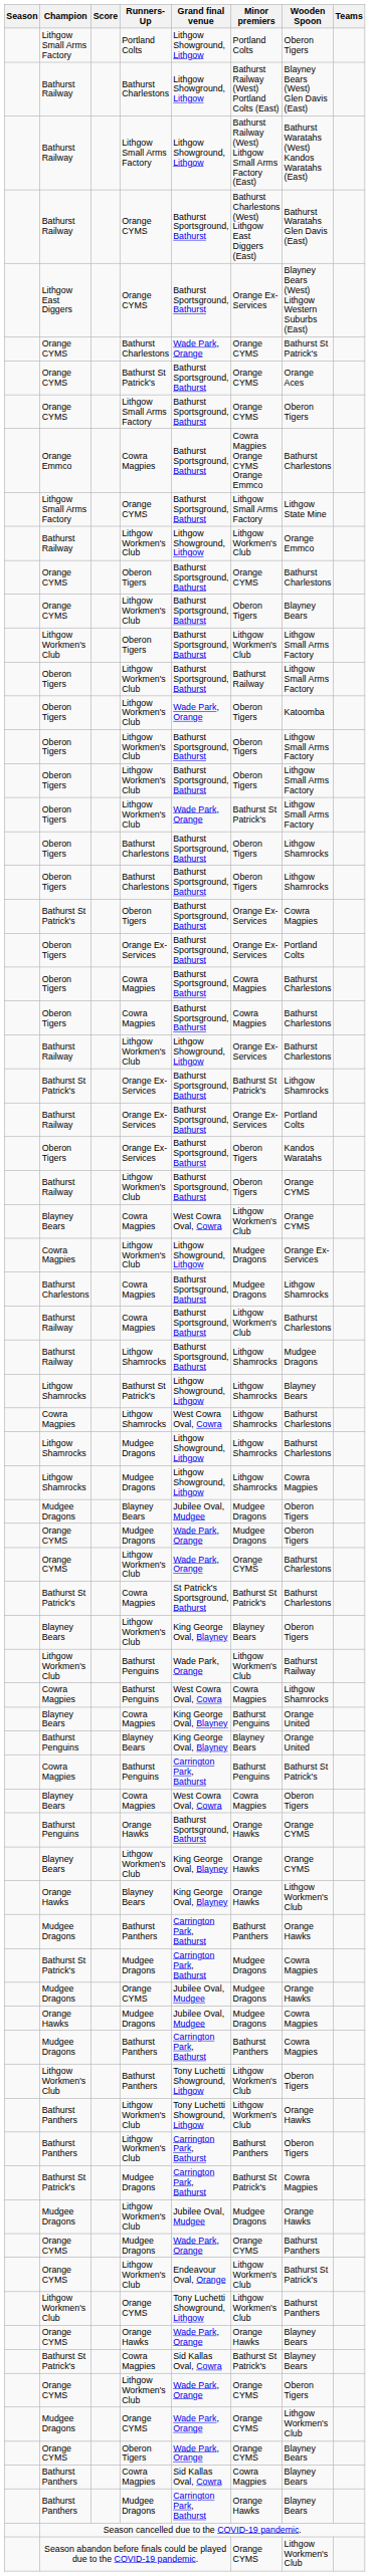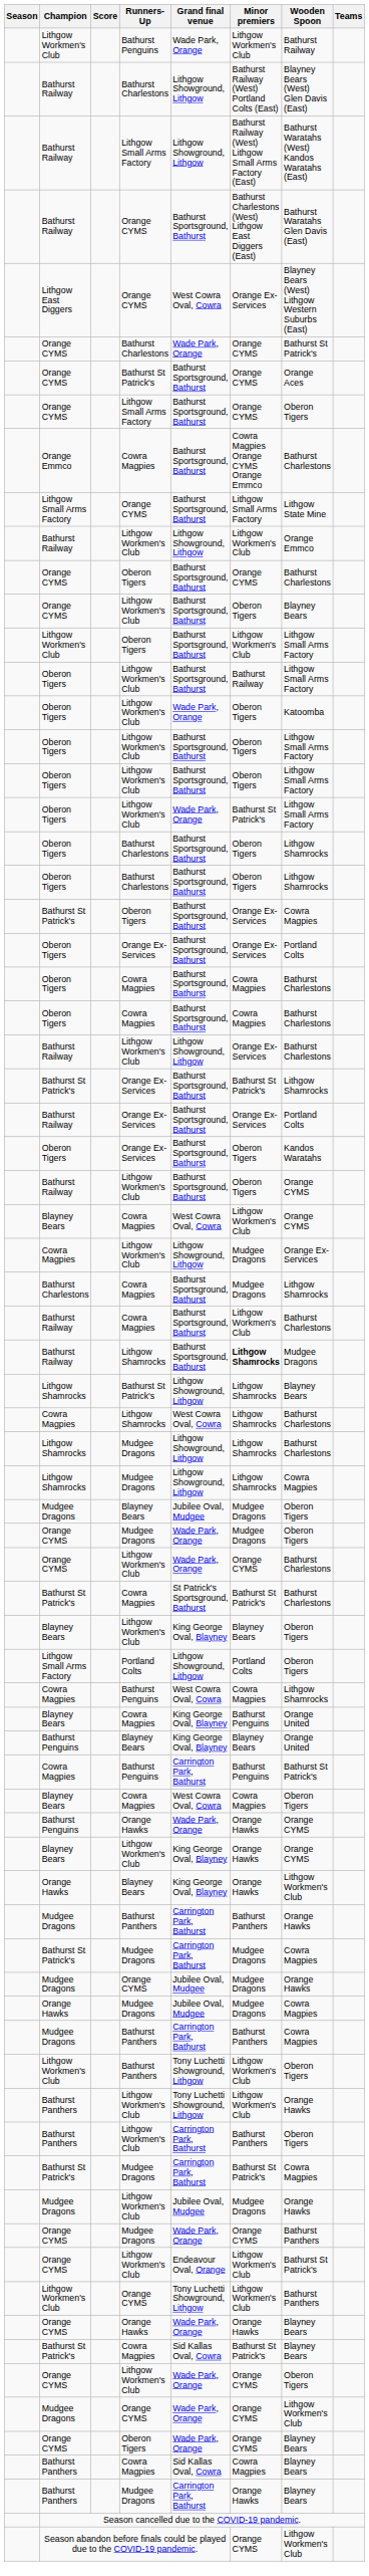 <table class="wikitable">
 <tr>
 <th width="5%">Season</th>
 <th width="16%">Champion</th>
 <th width="7%">Score</th>
 <th width="16%">Runners-Up</th>
 <th width="17%">Grand final venue</th>
 <th width="16%">Minor premiers</th>
 <th width="16%">Wooden Spoon</th>
 <th width="7%">Teams</th>
 </tr>
 <tr>
 <td></td>
-<td> Lithgow Small Arms Factory</td>
+<td> Lithgow Workmen's Club</td>
 <td></td>
-<td> Portland Colts</td>
-<td>Lithgow Showground, <a href='#'>Lithgow</a></td>
-<td> Portland Colts</td>
-<td> Oberon Tigers</td>
+<td> Bathurst Penguins</td>
+<td>Wade Park, <a href='#'>Orange</a></td>
+<td> Lithgow Workmen's Club</td>
+<td> Bathurst Railway</td>
 <td></td>
 </tr>
 <tr>
 <td></td>
 <td> Bathurst Railway</td>
 <td></td>
 <td> Bathurst Charlestons</td>
 <td>Lithgow Showground, <a href='#'>Lithgow</a></td>
 <td> Bathurst Railway (West) <br>  Portland Colts (East)</td>
 <td> Blayney Bears (West) <br> Glen Davis (East)</td>
 <td></td>
 </tr>
 <tr>
 <td></td>
 <td> Bathurst Railway</td>
 <td></td>
 <td> Lithgow Small Arms Factory</td>
 <td>Lithgow Showground, <a href='#'>Lithgow</a></td>
 <td> Bathurst Railway (West) <br>  Lithgow Small Arms Factory (East)</td>
 <td>Bathurst Waratahs (West) <br>  Kandos Waratahs (East)</td>
 <td></td>
 </tr>
 <tr>
 <td></td>
 <td> Bathurst Railway</td>
 <td></td>
 <td> Orange CYMS</td>
 <td>Bathurst Sportsground, <a href='#'>Bathurst</a></td>
 <td> Bathurst Charlestons (West) <br> Lithgow East Diggers (East)</td>
 <td>Bathurst Waratahs <br> Glen Davis (East)</td>
 <td></td>
 </tr>
 <tr>
 <td></td>
 <td>Lithgow East Diggers</td>
 <td></td>
 <td> Orange CYMS</td>
-<td>Bathurst Sportsground, <a href='#'>Bathurst</a></td>
+<td>West Cowra Oval, <a href='#'>Cowra</a></td>
 <td> Orange Ex-Services</td>
 <td> Blayney Bears (West) <br> Lithgow Western Suburbs (East)</td>
 <td></td>
 </tr>
 <tr>
 <td></td>
 <td> Orange CYMS</td>
 <td></td>
 <td> Bathurst Charlestons</td>
 <td><a href='#'>Wade Park</a>, <a href='#'>Orange</a></td>
 <td> Orange CYMS</td>
 <td> Bathurst St Patrick's</td>
 <td></td>
 </tr>
 <tr>
 <td></td>
 <td> Orange CYMS</td>
 <td></td>
 <td> Bathurst St Patrick's</td>
 <td>Bathurst Sportsground, <a href='#'>Bathurst</a></td>
 <td> Orange CYMS</td>
 <td>Orange Aces</td>
 <td></td>
 </tr>
 <tr>
 <td></td>
 <td> Orange CYMS</td>
 <td></td>
 <td> Lithgow Small Arms Factory</td>
 <td>Bathurst Sportsground, <a href='#'>Bathurst</a></td>
 <td> Orange CYMS</td>
 <td> Oberon Tigers</td>
 <td></td>
 </tr>
 <tr>
 <td></td>
 <td> Orange Emmco</td>
 <td></td>
 <td> Cowra Magpies</td>
 <td>Bathurst Sportsground, <a href='#'>Bathurst</a></td>
 <td> Cowra Magpies <br>  Orange CYMS <br>  Orange Emmco</td>
 <td> Bathurst Charlestons</td>
 <td></td>
 </tr>
 <tr>
 <td></td>
 <td> Lithgow Small Arms Factory</td>
 <td></td>
 <td> Orange CYMS</td>
 <td>Bathurst Sportsground, <a href='#'>Bathurst</a></td>
 <td> Lithgow Small Arms Factory</td>
 <td>Lithgow State Mine</td>
 <td></td>
 </tr>
 <tr>
 <td></td>
 <td> Bathurst Railway</td>
 <td></td>
 <td> Lithgow Workmen's Club</td>
 <td>Lithgow Showground, <a href='#'>Lithgow</a></td>
 <td> Lithgow Workmen's Club</td>
 <td> Orange Emmco</td>
 <td></td>
 </tr>
 <tr>
 <td></td>
 <td> Orange CYMS</td>
 <td></td>
 <td> Oberon Tigers</td>
 <td>Bathurst Sportsground, <a href='#'>Bathurst</a></td>
 <td> Orange CYMS</td>
 <td> Bathurst Charlestons</td>
 <td></td>
 </tr>
 <tr>
 <td></td>
 <td> Orange CYMS</td>
 <td></td>
 <td> Lithgow Workmen's Club</td>
 <td>Bathurst Sportsground, <a href='#'>Bathurst</a></td>
 <td> Oberon Tigers</td>
 <td> Blayney Bears</td>
 <td></td>
 </tr>
 <tr>
 <td></td>
 <td> Lithgow Workmen's Club</td>
 <td></td>
 <td> Oberon Tigers</td>
 <td>Bathurst Sportsground, <a href='#'>Bathurst</a></td>
 <td> Lithgow Workmen's Club</td>
 <td> Lithgow Small Arms Factory</td>
 <td></td>
 </tr>
 <tr>
 <td></td>
 <td> Oberon Tigers</td>
 <td></td>
 <td> Lithgow Workmen's Club</td>
 <td>Bathurst Sportsground, <a href='#'>Bathurst</a></td>
 <td> Bathurst Railway</td>
 <td> Lithgow Small Arms Factory</td>
 <td></td>
 </tr>
 <tr>
 <td></td>
 <td> Oberon Tigers</td>
 <td></td>
 <td> Lithgow Workmen's Club</td>
 <td><a href='#'>Wade Park</a>, <a href='#'>Orange</a></td>
 <td> Oberon Tigers</td>
 <td>Katoomba</td>
 <td></td>
 </tr>
 <tr>
 <td></td>
 <td> Oberon Tigers</td>
 <td></td>
 <td> Lithgow Workmen's Club</td>
 <td>Bathurst Sportsground, <a href='#'>Bathurst</a></td>
 <td> Oberon Tigers</td>
 <td> Lithgow Small Arms Factory</td>
 <td></td>
 </tr>
 <tr>
 <td></td>
 <td> Oberon Tigers</td>
 <td></td>
 <td> Lithgow Workmen's Club</td>
 <td>Bathurst Sportsground, <a href='#'>Bathurst</a></td>
 <td> Oberon Tigers</td>
 <td> Lithgow Small Arms Factory</td>
 <td></td>
 </tr>
 <tr>
 <td></td>
 <td> Oberon Tigers</td>
 <td></td>
 <td> Lithgow Workmen's Club</td>
 <td><a href='#'>Wade Park</a>, <a href='#'>Orange</a></td>
 <td> Bathurst St Patrick's</td>
 <td> Lithgow Small Arms Factory</td>
 <td></td>
 </tr>
 <tr>
 <td></td>
 <td> Oberon Tigers</td>
 <td></td>
 <td> Bathurst Charlestons</td>
 <td>Bathurst Sportsground, <a href='#'>Bathurst</a></td>
 <td> Oberon Tigers</td>
 <td> Lithgow Shamrocks</td>
 <td></td>
 </tr>
 <tr>
 <td></td>
 <td> Oberon Tigers</td>
 <td></td>
 <td> Bathurst Charlestons</td>
 <td>Bathurst Sportsground, <a href='#'>Bathurst</a></td>
 <td> Oberon Tigers</td>
 <td> Lithgow Shamrocks</td>
 <td></td>
 </tr>
 <tr>
 <td></td>
 <td> Bathurst St Patrick's</td>
 <td></td>
 <td> Oberon Tigers</td>
 <td>Bathurst Sportsground, <a href='#'>Bathurst</a></td>
 <td> Orange Ex-Services</td>
 <td> Cowra Magpies</td>
 <td></td>
 </tr>
 <tr>
 <td></td>
 <td> Oberon Tigers</td>
 <td></td>
 <td> Orange Ex-Services</td>
 <td>Bathurst Sportsground, <a href='#'>Bathurst</a></td>
 <td> Orange Ex-Services</td>
 <td> Portland Colts</td>
 <td></td>
 </tr>
 <tr>
 <td></td>
 <td> Oberon Tigers</td>
 <td></td>
 <td> Cowra Magpies</td>
 <td>Bathurst Sportsground, <a href='#'>Bathurst</a></td>
 <td> Cowra Magpies</td>
 <td> Bathurst Charlestons</td>
 <td></td>
 </tr>
 <tr>
 <td></td>
 <td> Oberon Tigers</td>
 <td></td>
 <td> Cowra Magpies</td>
 <td>Bathurst Sportsground, <a href='#'>Bathurst</a></td>
 <td> Cowra Magpies</td>
 <td> Bathurst Charlestons</td>
 <td></td>
 </tr>
 <tr>
 <td></td>
 <td> Bathurst Railway</td>
 <td></td>
 <td> Lithgow Workmen's Club</td>
 <td>Lithgow Showground, <a href='#'>Lithgow</a></td>
 <td> Orange Ex-Services</td>
 <td> Bathurst Charlestons</td>
 <td></td>
 </tr>
 <tr>
 <td></td>
 <td> Bathurst St Patrick's</td>
 <td></td>
 <td> Orange Ex-Services</td>
 <td>Bathurst Sportsground, <a href='#'>Bathurst</a></td>
 <td> Bathurst St Patrick's</td>
 <td> Lithgow Shamrocks</td>
 <td></td>
 </tr>
 <tr>
 <td></td>
 <td> Bathurst Railway</td>
 <td></td>
 <td> Orange Ex-Services</td>
 <td>Bathurst Sportsground, <a href='#'>Bathurst</a></td>
 <td> Orange Ex-Services</td>
 <td> Portland Colts</td>
 <td></td>
 </tr>
 <tr>
 <td></td>
 <td> Oberon Tigers</td>
 <td></td>
 <td> Orange Ex-Services</td>
 <td>Bathurst Sportsground, <a href='#'>Bathurst</a></td>
 <td> Oberon Tigers</td>
 <td> Kandos Waratahs</td>
 <td></td>
 </tr>
 <tr>
 <td></td>
 <td> Bathurst Railway</td>
 <td></td>
 <td> Lithgow Workmen's Club</td>
 <td>Bathurst Sportsground, <a href='#'>Bathurst</a></td>
 <td> Oberon Tigers</td>
 <td> Orange CYMS</td>
 <td></td>
 </tr>
 <tr>
 <td></td>
 <td> Blayney Bears</td>
 <td></td>
 <td> Cowra Magpies</td>
 <td>West Cowra Oval, <a href='#'>Cowra</a></td>
 <td> Lithgow Workmen's Club</td>
 <td> Orange CYMS</td>
 <td></td>
 </tr>
 <tr>
 <td></td>
 <td> Cowra Magpies</td>
 <td></td>
 <td> Lithgow Workmen's Club</td>
 <td>Lithgow Showground, <a href='#'>Lithgow</a></td>
 <td> Mudgee Dragons</td>
 <td> Orange Ex-Services</td>
 <td></td>
 </tr>
 <tr>
 <td></td>
 <td> Bathurst Charlestons</td>
 <td></td>
 <td> Cowra Magpies</td>
 <td>Bathurst Sportsground, <a href='#'>Bathurst</a></td>
 <td> Mudgee Dragons</td>
 <td> Lithgow Shamrocks</td>
 <td></td>
 </tr>
 <tr>
 <td></td>
 <td> Bathurst Railway</td>
 <td></td>
 <td> Cowra Magpies</td>
 <td>Bathurst Sportsground, <a href='#'>Bathurst</a></td>
 <td> Lithgow Workmen's Club</td>
 <td> Bathurst Charlestons</td>
 <td></td>
 </tr>
 <tr>
 <td></td>
 <td> Bathurst Railway</td>
 <td></td>
 <td> Lithgow Shamrocks</td>
 <td>Bathurst Sportsground, <a href='#'>Bathurst</a></td>
-<td> Lithgow Shamrocks</td>
+<td><strong> Lithgow Shamrocks</strong></td>
 <td> Mudgee Dragons</td>
 <td></td>
 </tr>
 <tr>
 <td></td>
 <td> Lithgow Shamrocks</td>
 <td></td>
 <td> Bathurst St Patrick's</td>
 <td>Lithgow Showground, <a href='#'>Lithgow</a></td>
 <td> Lithgow Shamrocks</td>
 <td> Blayney Bears</td>
 <td></td>
 </tr>
 <tr>
 <td></td>
 <td> Cowra Magpies</td>
 <td></td>
 <td> Lithgow Shamrocks</td>
 <td>West Cowra Oval, <a href='#'>Cowra</a></td>
 <td> Lithgow Shamrocks</td>
 <td> Bathurst Charlestons</td>
 <td></td>
 </tr>
 <tr>
 <td></td>
 <td> Lithgow Shamrocks</td>
 <td></td>
 <td> Mudgee Dragons</td>
 <td>Lithgow Showground, <a href='#'>Lithgow</a></td>
 <td> Lithgow Shamrocks</td>
 <td> Bathurst Charlestons</td>
 <td></td>
 </tr>
 <tr>
 <td></td>
 <td> Lithgow Shamrocks</td>
 <td></td>
 <td> Mudgee Dragons</td>
 <td>Lithgow Showground, <a href='#'>Lithgow</a></td>
 <td> Lithgow Shamrocks</td>
 <td> Cowra Magpies</td>
 <td></td>
 </tr>
 <tr>
 <td></td>
 <td> Mudgee Dragons</td>
 <td></td>
 <td> Blayney Bears</td>
 <td>Jubilee Oval, <a href='#'>Mudgee</a></td>
 <td> Mudgee Dragons</td>
 <td> Oberon Tigers</td>
 <td></td>
 </tr>
 <tr>
 <td></td>
 <td> Orange CYMS</td>
 <td></td>
 <td> Mudgee Dragons</td>
 <td><a href='#'>Wade Park</a>, <a href='#'>Orange</a></td>
 <td> Mudgee Dragons</td>
 <td> Oberon Tigers</td>
 <td></td>
 </tr>
 <tr>
 <td></td>
 <td> Orange CYMS</td>
 <td></td>
 <td> Lithgow Workmen's Club</td>
 <td><a href='#'>Wade Park</a>, <a href='#'>Orange</a></td>
 <td> Orange CYMS</td>
 <td> Bathurst Charlestons</td>
 <td></td>
 </tr>
 <tr>
 <td></td>
 <td> Bathurst St Patrick's</td>
 <td></td>
 <td> Cowra Magpies</td>
 <td>St Patrick's Sportsground, <a href='#'>Bathurst</a></td>
 <td> Bathurst St Patrick's</td>
 <td> Bathurst Charlestons</td>
 <td></td>
 </tr>
 <tr>
 <td></td>
 <td> Blayney Bears</td>
 <td></td>
 <td> Lithgow Workmen's Club</td>
 <td>King George Oval, <a href='#'>Blayney</a></td>
 <td> Blayney Bears</td>
 <td> Oberon Tigers</td>
 <td></td>
 </tr>
 <tr>
 <td></td>
-<td> Lithgow Workmen's Club</td>
+<td> Lithgow Small Arms Factory</td>
 <td></td>
-<td> Bathurst Penguins</td>
-<td>Wade Park, <a href='#'>Orange</a></td>
-<td> Lithgow Workmen's Club</td>
-<td> Bathurst Railway</td>
+<td> Portland Colts</td>
+<td>Lithgow Showground, <a href='#'>Lithgow</a></td>
+<td> Portland Colts</td>
+<td> Oberon Tigers</td>
 <td></td>
 </tr>
 <tr>
 <td></td>
 <td> Cowra Magpies</td>
 <td></td>
 <td> Bathurst Penguins</td>
 <td>West Cowra Oval, <a href='#'>Cowra</a></td>
 <td> Cowra Magpies</td>
 <td> Lithgow Shamrocks</td>
 <td></td>
 </tr>
 <tr>
 <td></td>
 <td> Blayney Bears</td>
 <td></td>
 <td> Cowra Magpies</td>
 <td>King George Oval, <a href='#'>Blayney</a></td>
 <td> Bathurst Penguins</td>
 <td> Orange United</td>
 <td></td>
 </tr>
 <tr>
 <td></td>
 <td> Bathurst Penguins</td>
 <td></td>
 <td> Blayney Bears</td>
 <td>King George Oval, <a href='#'>Blayney</a></td>
 <td> Blayney Bears</td>
 <td> Orange United</td>
 <td></td>
 </tr>
 <tr>
 <td></td>
 <td> Cowra Magpies</td>
 <td></td>
 <td> Bathurst Penguins</td>
 <td><a href='#'>Carrington Park</a>, <a href='#'>Bathurst</a></td>
 <td> Bathurst Penguins</td>
 <td> Bathurst St Patrick's</td>
 <td></td>
 </tr>
 <tr>
 <td></td>
 <td> Blayney Bears</td>
 <td></td>
 <td> Cowra Magpies</td>
 <td>West Cowra Oval, <a href='#'>Cowra</a></td>
 <td> Cowra Magpies</td>
 <td> Oberon Tigers</td>
 <td></td>
 </tr>
 <tr>
 <td></td>
 <td> Bathurst Penguins</td>
 <td></td>
 <td> Orange Hawks</td>
-<td>Bathurst Sportsground, <a href='#'>Bathurst</a></td>
+<td><a href='#'>Wade Park</a>, <a href='#'>Orange</a></td>
 <td> Orange Hawks</td>
 <td> Orange CYMS</td>
 <td></td>
 </tr>
 <tr>
 <td></td>
 <td> Blayney Bears</td>
 <td></td>
 <td> Lithgow Workmen's Club</td>
 <td>King George Oval, <a href='#'>Blayney</a></td>
 <td> Orange Hawks</td>
 <td> Orange CYMS</td>
 <td></td>
 </tr>
 <tr>
 <td></td>
 <td> Orange Hawks</td>
 <td></td>
 <td> Blayney Bears</td>
 <td>King George Oval, <a href='#'>Blayney</a></td>
 <td> Orange Hawks</td>
 <td> Lithgow Workmen's Club</td>
 <td></td>
 </tr>
 <tr>
 <td></td>
 <td> Mudgee Dragons</td>
 <td></td>
 <td> Bathurst Panthers</td>
 <td><a href='#'>Carrington Park</a>, <a href='#'>Bathurst</a></td>
 <td> Bathurst Panthers</td>
 <td> Orange Hawks</td>
 <td></td>
 </tr>
 <tr>
 <td></td>
 <td> Bathurst St Patrick's</td>
 <td></td>
 <td> Mudgee Dragons</td>
 <td><a href='#'>Carrington Park</a>, <a href='#'>Bathurst</a></td>
 <td> Mudgee Dragons</td>
 <td> Cowra Magpies</td>
 <td></td>
 </tr>
 <tr>
 <td></td>
 <td> Mudgee Dragons</td>
 <td></td>
 <td> Orange CYMS</td>
 <td>Jubilee Oval, <a href='#'>Mudgee</a></td>
 <td> Mudgee Dragons</td>
 <td> Orange Hawks</td>
 <td></td>
 </tr>
 <tr>
 <td></td>
 <td> Orange Hawks</td>
 <td></td>
 <td> Mudgee Dragons</td>
 <td>Jubilee Oval, <a href='#'>Mudgee</a></td>
 <td> Mudgee Dragons</td>
 <td> Cowra Magpies</td>
 <td></td>
 </tr>
 <tr>
 <td></td>
 <td> Mudgee Dragons</td>
 <td></td>
 <td> Bathurst Panthers</td>
 <td><a href='#'>Carrington Park</a>, <a href='#'>Bathurst</a></td>
 <td> Bathurst Panthers</td>
 <td> Cowra Magpies</td>
 <td></td>
 </tr>
 <tr>
 <td></td>
 <td> Lithgow Workmen's Club</td>
 <td></td>
 <td> Bathurst Panthers</td>
 <td>Tony Luchetti Showground, <a href='#'>Lithgow</a></td>
 <td> Lithgow Workmen's Club</td>
 <td> Oberon Tigers</td>
 <td></td>
 </tr>
 <tr>
 <td></td>
 <td> Bathurst Panthers</td>
 <td></td>
 <td> Lithgow Workmen's Club</td>
 <td>Tony Luchetti Showground, <a href='#'>Lithgow</a></td>
 <td> Lithgow Workmen's Club</td>
 <td> Orange Hawks</td>
 <td></td>
 </tr>
 <tr>
 <td></td>
 <td> Bathurst Panthers</td>
 <td></td>
 <td> Lithgow Workmen's Club</td>
 <td><a href='#'>Carrington Park</a>, <a href='#'>Bathurst</a></td>
 <td> Bathurst Panthers</td>
 <td> Oberon Tigers</td>
 <td></td>
 </tr>
 <tr>
 <td></td>
 <td> Bathurst St Patrick's</td>
 <td></td>
 <td> Mudgee Dragons</td>
 <td><a href='#'>Carrington Park</a>, <a href='#'>Bathurst</a></td>
 <td> Bathurst St Patrick's</td>
 <td> Cowra Magpies</td>
 <td></td>
 </tr>
 <tr>
 <td></td>
 <td> Mudgee Dragons</td>
 <td></td>
 <td> Lithgow Workmen's Club</td>
 <td>Jubilee Oval, <a href='#'>Mudgee</a></td>
 <td> Mudgee Dragons</td>
 <td> Orange Hawks</td>
 <td></td>
 </tr>
 <tr>
 <td></td>
 <td> Orange CYMS</td>
 <td></td>
 <td> Mudgee Dragons</td>
 <td><a href='#'>Wade Park</a>, <a href='#'>Orange</a></td>
 <td> Orange CYMS</td>
 <td> Bathurst Panthers</td>
 <td></td>
 </tr>
 <tr>
 <td></td>
 <td> Orange CYMS</td>
 <td></td>
 <td> Lithgow Workmen's Club</td>
 <td>Endeavour Oval, <a href='#'>Orange</a></td>
 <td> Lithgow Workmen's Club</td>
 <td> Bathurst St Patrick's</td>
 <td></td>
 </tr>
 <tr>
 <td></td>
 <td> Lithgow Workmen's Club</td>
 <td></td>
 <td> Orange CYMS</td>
 <td>Tony Luchetti Showground, <a href='#'>Lithgow</a></td>
 <td> Lithgow Workmen's Club</td>
 <td> Bathurst Panthers</td>
 <td></td>
 </tr>
 <tr>
 <td></td>
 <td> Orange CYMS</td>
 <td></td>
 <td> Orange Hawks</td>
 <td><a href='#'>Wade Park</a>, <a href='#'>Orange</a></td>
 <td> Orange Hawks</td>
 <td> Blayney Bears</td>
 <td></td>
 </tr>
 <tr>
 <td></td>
 <td> Bathurst St Patrick's</td>
 <td></td>
 <td> Cowra Magpies</td>
 <td>Sid Kallas Oval, <a href='#'>Cowra</a></td>
 <td> Bathurst St Patrick's</td>
 <td> Blayney Bears</td>
 <td></td>
 </tr>
 <tr>
 <td></td>
 <td> Orange CYMS</td>
 <td></td>
 <td> Lithgow Workmen's Club</td>
 <td><a href='#'>Wade Park</a>, <a href='#'>Orange</a></td>
 <td> Orange CYMS</td>
 <td> Oberon Tigers</td>
 <td></td>
 </tr>
 <tr>
 <td></td>
 <td> Mudgee Dragons</td>
 <td></td>
 <td> Orange CYMS</td>
 <td><a href='#'>Wade Park</a>, <a href='#'>Orange</a></td>
 <td> Orange CYMS</td>
 <td> Lithgow Workmen's Club</td>
 <td></td>
 </tr>
 <tr>
 <td></td>
 <td> Orange CYMS</td>
 <td></td>
 <td> Oberon Tigers</td>
 <td><a href='#'>Wade Park</a>, <a href='#'>Orange</a></td>
 <td> Orange CYMS</td>
 <td> Blayney Bears</td>
 <td></td>
 </tr>
 <tr>
 <td></td>
 <td> Bathurst Panthers</td>
 <td></td>
 <td> Cowra Magpies</td>
 <td>Sid Kallas Oval, <a href='#'>Cowra</a></td>
 <td> Cowra Magpies</td>
 <td> Blayney Bears</td>
 <td></td>
 </tr>
 <tr>
 <td></td>
 <td> Bathurst Panthers</td>
 <td></td>
 <td> Mudgee Dragons</td>
 <td><a href='#'>Carrington Park</a>, <a href='#'>Bathurst</a></td>
 <td> Orange Hawks</td>
 <td> Blayney Bears</td>
 <td></td>
 </tr>
 <tr>
 <td></td>
 <td colspan="7" style="text-align:center;">Season cancelled due to the <a href='#'>COVID-19 pandemic</a>.</td>
 </tr>
 <tr>
 <td></td>
 <td colspan="4" style="text-align:center;">Season abandon before finals could be played due to the <a href='#'>COVID-19 pandemic</a>.</td>
 <td> Orange CYMS</td>
 <td> Lithgow Workmen's Club</td>
 <td></td>
 </tr>
 </table>
